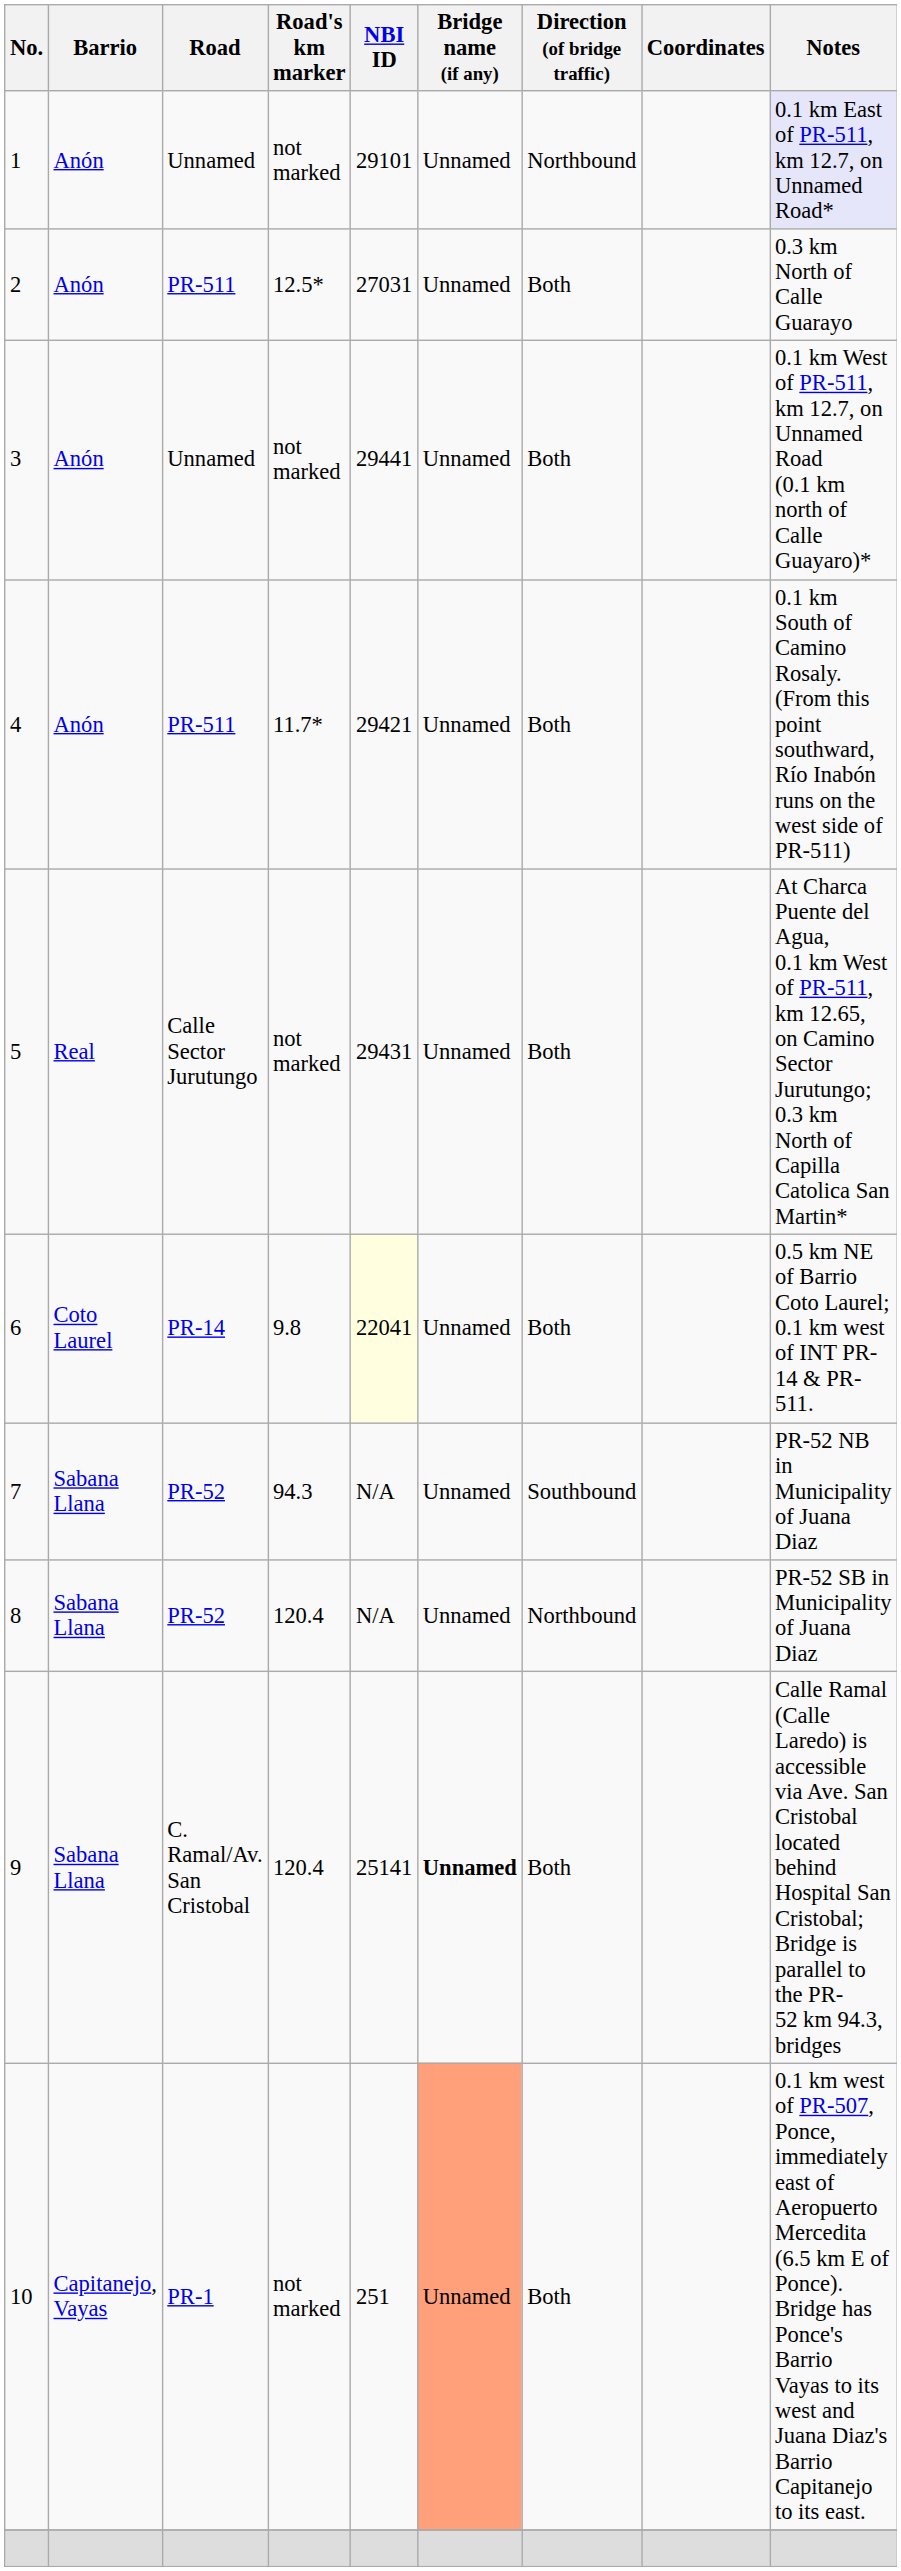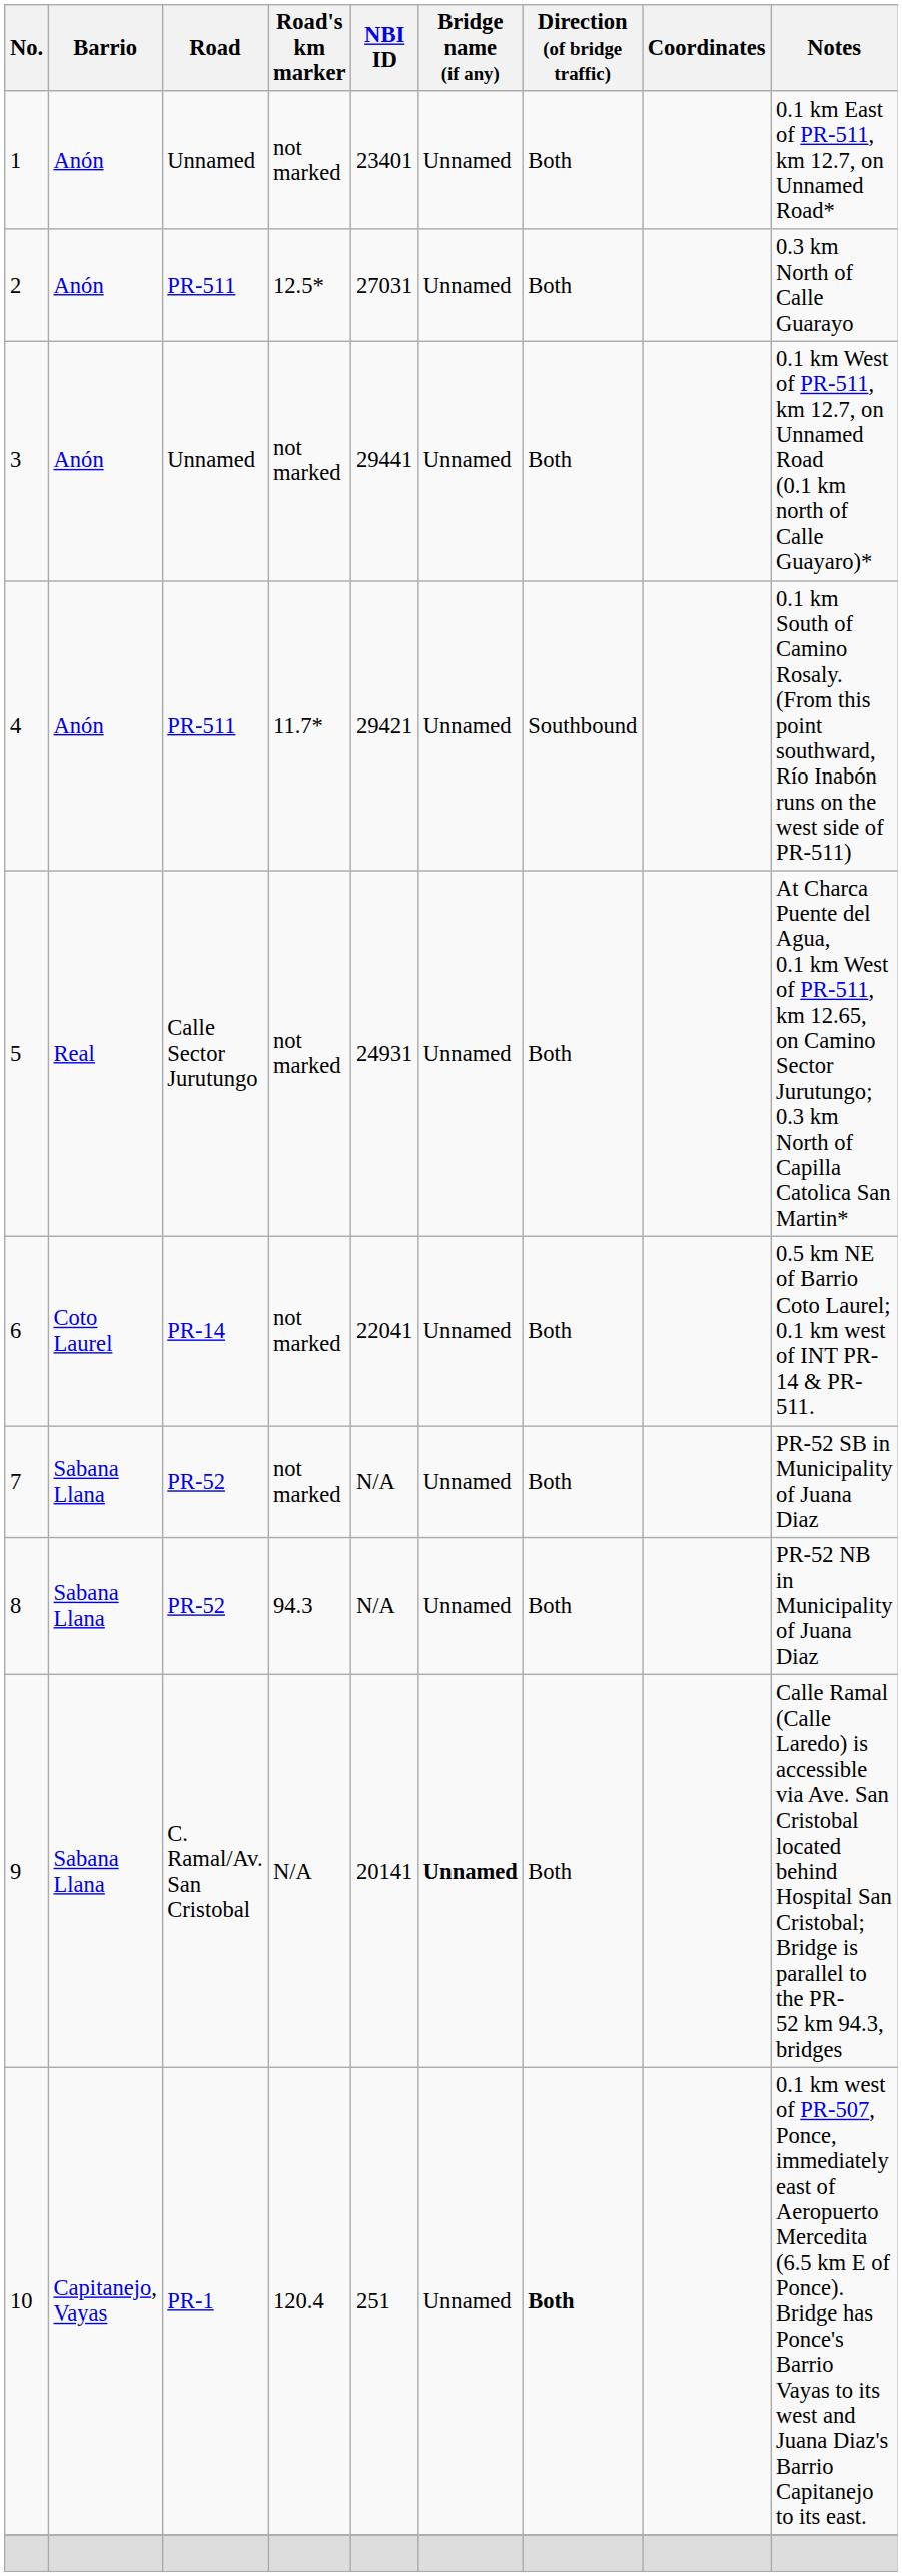 <table class="wikitable sortable">
 <tr>
 <th>No.</th>
 <th>Barrio</th>
 <th>Road</th>
 <th>Road's<br>km marker</th>
 <th><a href='#'>NBI</a> ID</th>
 <th>Bridge name <br><small>(if any)</small></th>
 <th>Direction <br><small>(of bridge traffic)</small></th>
 <th>Coordinates</th>
 <th>Notes</th>
 </tr>
 <tr>
 <td>1</td>
 <td><a href='#'>Anón</a></td>
 <td>Unnamed</td>
 <td>not marked</td>
-<td>29101</td>
+<td>23401</td>
 <td>Unnamed</td>
-<td>Northbound</td>
+<td>Both</td>
 <td></td>
-<td style="background: lavender;">0.1 km East of <a href='#'>PR-511</a>, km 12.7, on Unnamed Road*</td>
+<td>0.1 km East of <a href='#'>PR-511</a>, km 12.7, on Unnamed Road*</td>
 </tr>
 <tr>
 <td>2</td>
 <td><a href='#'>Anón</a></td>
 <td><a href='#'>PR-511</a></td>
 <td>12.5*</td>
 <td>27031</td>
 <td>Unnamed</td>
 <td>Both</td>
 <td></td>
 <td>0.3 km North of Calle Guarayo</td>
 </tr>
 <tr>
 <td>3</td>
 <td><a href='#'>Anón</a></td>
 <td>Unnamed</td>
 <td>not marked</td>
 <td>29441</td>
 <td>Unnamed</td>
 <td>Both</td>
 <td></td>
 <td>0.1 km West of <a href='#'>PR-511</a>, km 12.7, on Unnamed Road (0.1 km north of Calle Guayaro)*</td>
 </tr>
 <tr>
 <td>4</td>
 <td><a href='#'>Anón</a></td>
 <td><a href='#'>PR-511</a></td>
 <td>11.7*</td>
 <td>29421</td>
 <td>Unnamed</td>
-<td>Both</td>
+<td>Southbound</td>
 <td></td>
 <td>0.1 km South of Camino Rosaly. (From this point southward, Río Inabón runs on the west side of PR-511)</td>
 </tr>
 <tr>
 <td>5</td>
 <td><a href='#'>Real</a></td>
 <td>Calle Sector Jurutungo</td>
 <td>not marked</td>
-<td>29431</td>
+<td>24931</td>
 <td>Unnamed</td>
 <td>Both</td>
 <td></td>
 <td>At Charca Puente del Agua, 0.1 km West of <a href='#'>PR-511</a>, km 12.65, on Camino Sector Jurutungo; 0.3 km North of Capilla Catolica San Martin*</td>
 </tr>
 <tr>
 <td>6</td>
 <td><a href='#'>Coto Laurel</a></td>
 <td><a href='#'>PR-14</a></td>
-<td>9.8</td>
-<td style="background: lightyellow;">22041</td>
+<td>not marked</td>
+<td>22041</td>
 <td>Unnamed</td>
 <td>Both</td>
 <td></td>
 <td>0.5 km NE of Barrio Coto Laurel; 0.1 km west of INT PR-14 & PR-511.</td>
 </tr>
 <tr>
 <td>7</td>
 <td><a href='#'>Sabana Llana</a></td>
 <td><a href='#'>PR-52</a></td>
-<td>94.3</td>
+<td>not marked</td>
 <td>N/A</td>
 <td>Unnamed</td>
-<td>Southbound</td>
+<td>Both</td>
 <td></td>
-<td>PR-52 NB in Municipality of Juana Diaz</td>
+<td>PR-52 SB in Municipality of Juana Diaz</td>
 </tr>
 <tr>
 <td>8</td>
 <td><a href='#'>Sabana Llana</a></td>
 <td><a href='#'>PR-52</a></td>
-<td>120.4</td>
+<td>94.3</td>
 <td>N/A</td>
 <td>Unnamed</td>
-<td>Northbound</td>
+<td>Both</td>
 <td></td>
-<td>PR-52 SB in Municipality of Juana Diaz</td>
+<td>PR-52 NB in Municipality of Juana Diaz</td>
 </tr>
 <tr>
 <td>9</td>
 <td><a href='#'>Sabana Llana</a></td>
 <td>C. Ramal/Av. San Cristobal</td>
-<td>120.4</td>
-<td>25141</td>
+<td>N/A</td>
+<td>20141</td>
 <td><strong>Unnamed</strong></td>
 <td>Both</td>
 <td></td>
 <td>Calle Ramal (Calle Laredo) is accessible via Ave. San Cristobal located behind Hospital San Cristobal; Bridge is parallel to the PR-52 km 94.3, bridges</td>
 </tr>
 <tr>
 <td>10</td>
 <td><a href='#'>Capitanejo</a>,<br><a href='#'>Vayas</a></td>
 <td><a href='#'>PR-1</a></td>
-<td>not marked</td>
+<td>120.4</td>
 <td>251</td>
-<td style="background: lightsalmon;">Unnamed</td>
-<td>Both</td>
+<td>Unnamed</td>
+<td><strong>Both</strong></td>
 <td></td>
 <td>0.1 km west of <a href='#'>PR-507</a>, Ponce, immediately east of Aeropuerto Mercedita (6.5 km E of Ponce). Bridge has Ponce's Barrio Vayas to its west and Juana Diaz's Barrio Capitanejo to its east.</td>
 </tr>
 <tr>
 </tr>
 <tr style="background: #DDDDDD;" class="sortbottom">
 <td> </td>
 <td></td>
 <td></td>
 <td></td>
 <td></td>
 <td></td>
 <td></td>
 <td></td>
 <td></td>
 </tr>
 <tr bgcolor=#ffffff class="sortbottom">
 </tr>
 </table>
